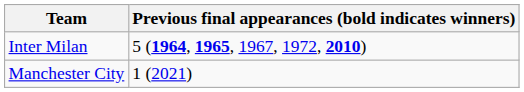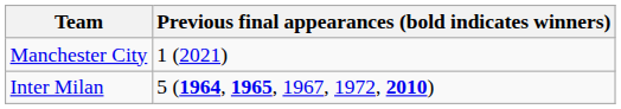 <table class="wikitable">
 <tr>
 <th>Team</th>
 <th>Previous final appearances (bold indicates winners)</th>
 </tr>
 <tr>
+<td> <a href='#'>Manchester City</a></td>
+<td>1 (<a href='#'>2021</a>)</td>
+</tr>
+<tr>
 <td> <a href='#'>Inter Milan</a></td>
 <td>5 (<strong><a href='#'>1964</a></strong>, <strong><a href='#'>1965</a></strong>, <a href='#'>1967</a>, <a href='#'>1972</a>, <strong><a href='#'>2010</a></strong>)</td>
 </tr>
-<tr>
-<td> <a href='#'>Manchester City</a></td>
-<td>1 (<a href='#'>2021</a>)</td>
-</tr>
 </table>
